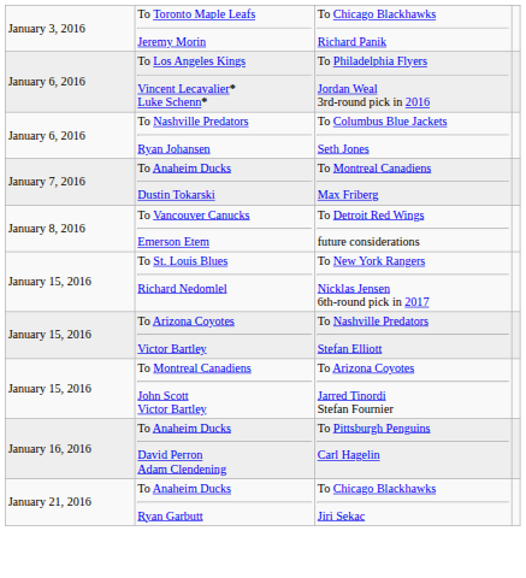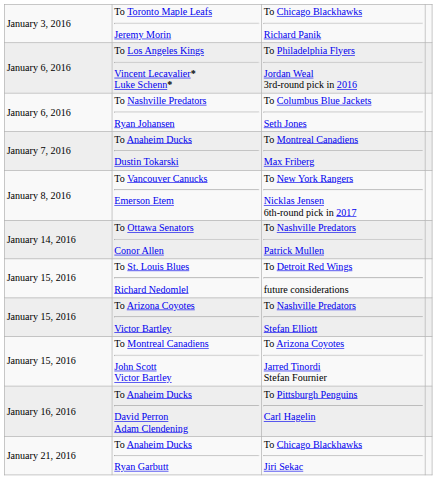 <table class="wikitable" style="border:1px solid #999999; width:680px;">
 <tr>
 <td>January 3, 2016</td>
 <td valign="top">To <a href='#'>Toronto Maple Leafs</a><hr> <a href='#'>Jeremy Morin</a></td>
 <td valign="top">To <a href='#'>Chicago Blackhawks</a><hr> <a href='#'>Richard Panik</a></td>
 <td></td>
 </tr>
 <tr bgcolor="eeeeee">
 <td>January 6, 2016</td>
 <td valign="top">To <a href='#'>Los Angeles Kings</a><hr> <a href='#'>Vincent Lecavalier</a><span><strong>*</strong></span><br><a href='#'>Luke Schenn</a><span><strong>*</strong></span></td>
 <td valign="top">To <a href='#'>Philadelphia Flyers</a><hr> <a href='#'>Jordan Weal</a><br>3rd-round pick in <a href='#'>2016</a></td>
 <td></td>
 </tr>
 <tr>
 <td>January 6, 2016</td>
 <td valign="top">To <a href='#'>Nashville Predators</a><hr> <a href='#'>Ryan Johansen</a></td>
 <td valign="top">To <a href='#'>Columbus Blue Jackets</a><hr> <a href='#'>Seth Jones</a></td>
 <td></td>
 </tr>
 <tr bgcolor="eeeeee">
 <td>January 7, 2016</td>
 <td valign="top">To <a href='#'>Anaheim Ducks</a><hr> <a href='#'>Dustin Tokarski</a></td>
 <td valign="top">To <a href='#'>Montreal Canadiens</a><hr> <a href='#'>Max Friberg</a></td>
 <td></td>
 </tr>
 <tr>
 <td>January 8, 2016</td>
 <td valign="top">To <a href='#'>Vancouver Canucks</a><hr> <a href='#'>Emerson Etem</a></td>
-<td valign="top">To <a href='#'>Detroit Red Wings</a><hr> future considerations</td>
+<td valign="top">To <a href='#'>New York Rangers</a><hr> <a href='#'>Nicklas Jensen</a><br>6th-round pick in <a href='#'>2017</a></td>
+<td></td>
+</tr>
+<tr bgcolor="eeeeee">
+<td>January 14, 2016</td>
+<td valign="top">To <a href='#'>Ottawa Senators</a><hr> <a href='#'>Conor Allen</a></td>
+<td valign="top">To <a href='#'>Nashville Predators</a><hr> <a href='#'>Patrick Mullen</a></td>
 <td></td>
 </tr>
 <tr>
 <td>January 15, 2016</td>
 <td valign="top">To <a href='#'>St. Louis Blues</a><hr> <a href='#'>Richard Nedomlel</a></td>
-<td valign="top">To <a href='#'>New York Rangers</a><hr> <a href='#'>Nicklas Jensen</a><br>6th-round pick in <a href='#'>2017</a></td>
+<td valign="top">To <a href='#'>Detroit Red Wings</a><hr> future considerations</td>
 <td></td>
 </tr>
 <tr bgcolor="eeeeee">
 <td>January 15, 2016</td>
 <td valign="top">To <a href='#'>Arizona Coyotes</a><hr> <a href='#'>Victor Bartley</a></td>
 <td valign="top">To <a href='#'>Nashville Predators</a><hr> <a href='#'>Stefan Elliott</a></td>
 <td></td>
 </tr>
 <tr>
 <td>January 15, 2016</td>
 <td valign="top">To <a href='#'>Montreal Canadiens</a><hr> <a href='#'>John Scott</a><br><a href='#'>Victor Bartley</a></td>
 <td valign="top">To <a href='#'>Arizona Coyotes</a><hr> <a href='#'>Jarred Tinordi</a><br>Stefan Fournier</td>
 <td></td>
 </tr>
 <tr bgcolor="eeeeee">
 <td>January 16, 2016</td>
 <td valign="top">To <a href='#'>Anaheim Ducks</a><hr> <a href='#'>David Perron</a><br><a href='#'>Adam Clendening</a></td>
 <td valign="top">To <a href='#'>Pittsburgh Penguins</a><hr> <a href='#'>Carl Hagelin</a></td>
 <td></td>
 </tr>
 <tr>
 <td>January 21, 2016</td>
 <td valign="top">To <a href='#'>Anaheim Ducks</a><hr> <a href='#'>Ryan Garbutt</a></td>
 <td valign="top">To <a href='#'>Chicago Blackhawks</a><hr> <a href='#'>Jiri Sekac</a></td>
 <td></td>
 </tr>
 </table>
